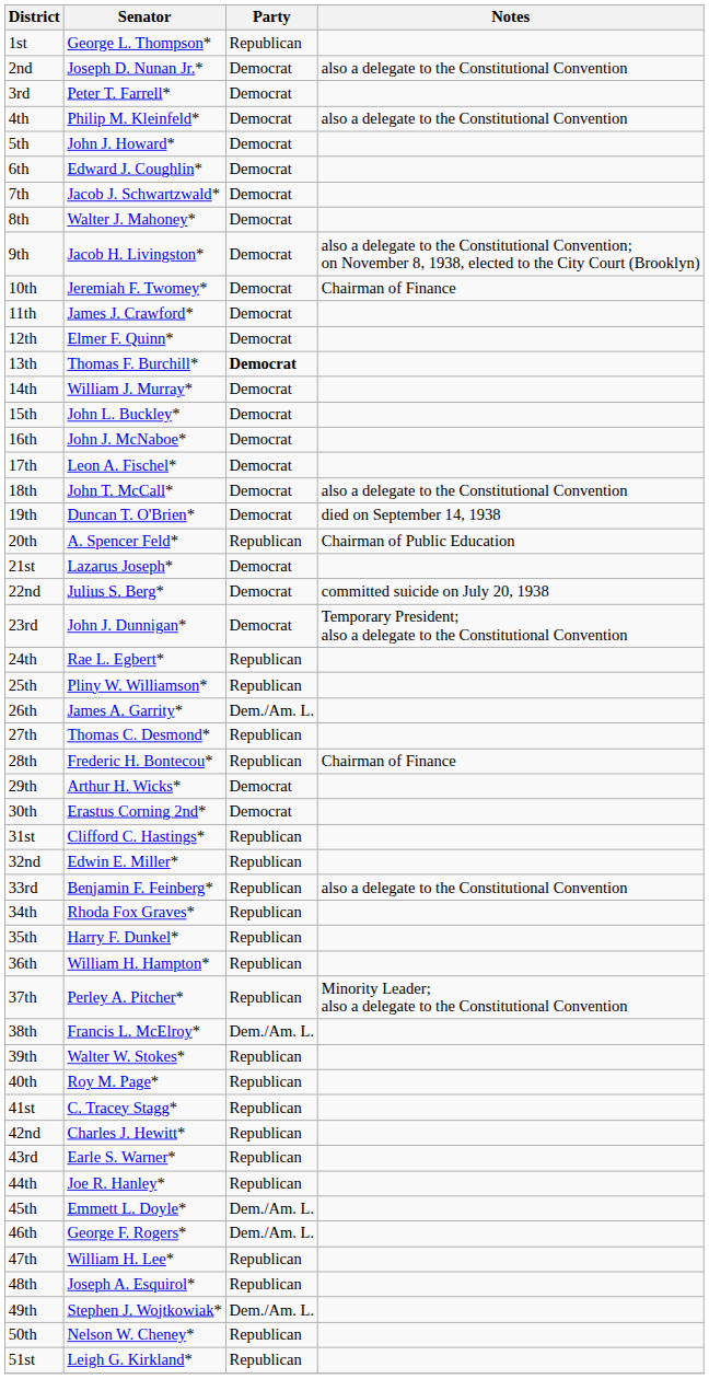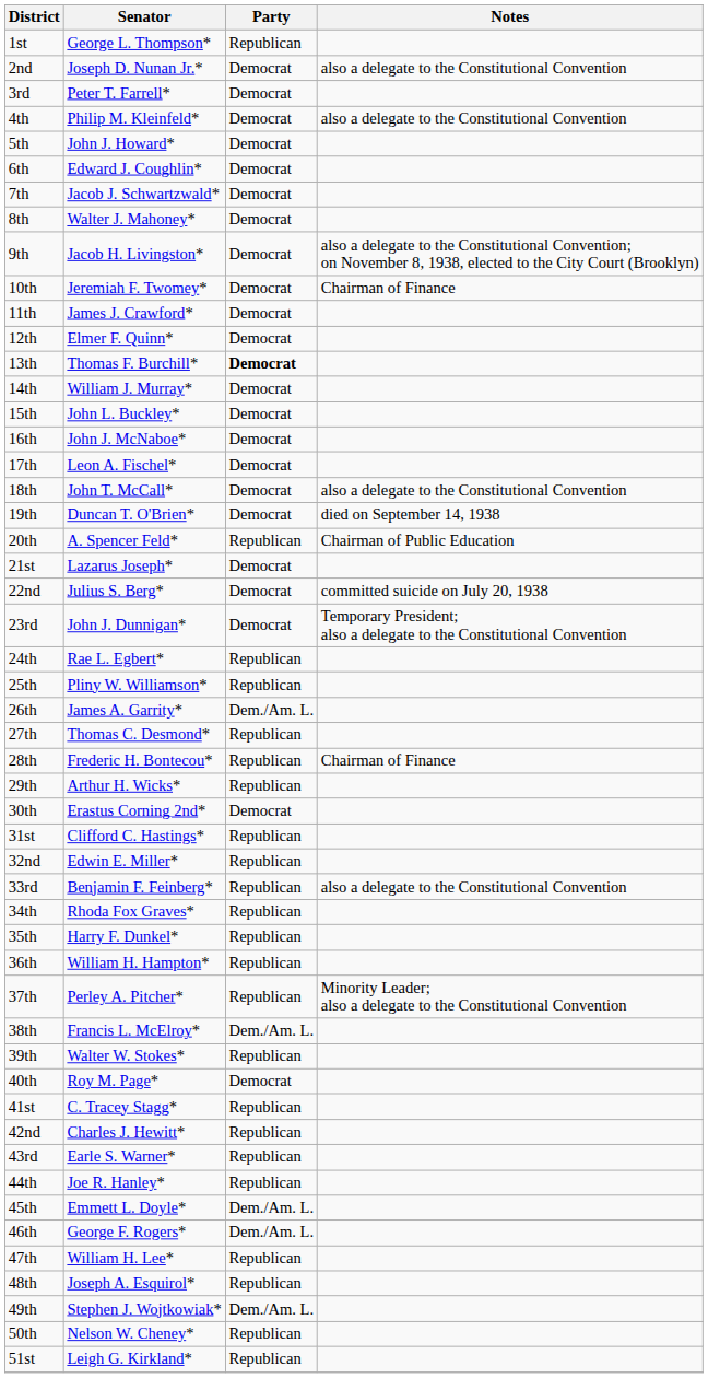 <table class=wikitable>
 <tr>
 <th>District</th>
 <th>Senator</th>
 <th>Party</th>
 <th>Notes</th>
 </tr>
 <tr>
 <td>1st</td>
 <td><a href='#'>George L. Thompson</a>*</td>
 <td>Republican</td>
 <td></td>
 </tr>
 <tr>
 <td>2nd</td>
 <td><a href='#'>Joseph D. Nunan Jr.</a>*</td>
 <td>Democrat</td>
 <td>also a delegate to the Constitutional Convention</td>
 </tr>
 <tr>
 <td>3rd</td>
 <td><a href='#'>Peter T. Farrell</a>*</td>
 <td>Democrat</td>
 <td></td>
 </tr>
 <tr>
 <td>4th</td>
 <td><a href='#'>Philip M. Kleinfeld</a>*</td>
 <td>Democrat</td>
 <td>also a delegate to the Constitutional Convention</td>
 </tr>
 <tr>
 <td>5th</td>
 <td><a href='#'>John J. Howard</a>*</td>
 <td>Democrat</td>
 <td></td>
 </tr>
 <tr>
 <td>6th</td>
 <td><a href='#'>Edward J. Coughlin</a>*</td>
 <td>Democrat</td>
 <td></td>
 </tr>
 <tr>
 <td>7th</td>
 <td><a href='#'>Jacob J. Schwartzwald</a>*</td>
 <td>Democrat</td>
 <td></td>
 </tr>
 <tr>
 <td>8th</td>
 <td><a href='#'>Walter J. Mahoney</a>*</td>
 <td>Democrat</td>
 <td></td>
 </tr>
 <tr>
 <td>9th</td>
 <td><a href='#'>Jacob H. Livingston</a>*</td>
 <td>Democrat</td>
 <td>also a delegate to the Constitutional Convention; <br>on November 8, 1938, elected to the City Court (Brooklyn)</td>
 </tr>
 <tr>
 <td>10th</td>
 <td><a href='#'>Jeremiah F. Twomey</a>*</td>
 <td>Democrat</td>
 <td>Chairman of Finance</td>
 </tr>
 <tr>
 <td>11th</td>
 <td><a href='#'>James J. Crawford</a>*</td>
 <td>Democrat</td>
 <td></td>
 </tr>
 <tr>
 <td>12th</td>
 <td><a href='#'>Elmer F. Quinn</a>*</td>
 <td>Democrat</td>
 <td></td>
 </tr>
 <tr>
 <td>13th</td>
 <td><a href='#'>Thomas F. Burchill</a>*</td>
 <td><strong>Democrat</strong></td>
 <td></td>
 </tr>
 <tr>
 <td>14th</td>
 <td><a href='#'>William J. Murray</a>*</td>
 <td>Democrat</td>
 <td></td>
 </tr>
 <tr>
 <td>15th</td>
 <td><a href='#'>John L. Buckley</a>*</td>
 <td>Democrat</td>
 <td></td>
 </tr>
 <tr>
 <td>16th</td>
 <td><a href='#'>John J. McNaboe</a>*</td>
 <td>Democrat</td>
 <td></td>
 </tr>
 <tr>
 <td>17th</td>
 <td><a href='#'>Leon A. Fischel</a>*</td>
 <td>Democrat</td>
 <td></td>
 </tr>
 <tr>
 <td>18th</td>
 <td><a href='#'>John T. McCall</a>*</td>
 <td>Democrat</td>
 <td>also a delegate to the Constitutional Convention</td>
 </tr>
 <tr>
 <td>19th</td>
 <td><a href='#'>Duncan T. O'Brien</a>*</td>
 <td>Democrat</td>
 <td>died on September 14, 1938</td>
 </tr>
 <tr>
 <td>20th</td>
 <td><a href='#'>A. Spencer Feld</a>*</td>
 <td>Republican</td>
 <td>Chairman of Public Education</td>
 </tr>
 <tr>
 <td>21st</td>
 <td><a href='#'>Lazarus Joseph</a>*</td>
 <td>Democrat</td>
 <td></td>
 </tr>
 <tr>
 <td>22nd</td>
 <td><a href='#'>Julius S. Berg</a>*</td>
 <td>Democrat</td>
 <td>committed suicide on July 20, 1938</td>
 </tr>
 <tr>
 <td>23rd</td>
 <td><a href='#'>John J. Dunnigan</a>*</td>
 <td>Democrat</td>
 <td>Temporary President; <br>also a delegate to the Constitutional Convention</td>
 </tr>
 <tr>
 <td>24th</td>
 <td><a href='#'>Rae L. Egbert</a>*</td>
 <td>Republican</td>
 <td></td>
 </tr>
 <tr>
 <td>25th</td>
 <td><a href='#'>Pliny W. Williamson</a>*</td>
 <td>Republican</td>
 <td></td>
 </tr>
 <tr>
 <td>26th</td>
 <td><a href='#'>James A. Garrity</a>*</td>
 <td>Dem./Am. L.</td>
 <td></td>
 </tr>
 <tr>
 <td>27th</td>
 <td><a href='#'>Thomas C. Desmond</a>*</td>
 <td>Republican</td>
 <td></td>
 </tr>
 <tr>
 <td>28th</td>
 <td><a href='#'>Frederic H. Bontecou</a>*</td>
 <td>Republican</td>
 <td>Chairman of Finance</td>
 </tr>
 <tr>
 <td>29th</td>
 <td><a href='#'>Arthur H. Wicks</a>*</td>
-<td>Democrat</td>
+<td>Republican</td>
 <td></td>
 </tr>
 <tr>
 <td>30th</td>
 <td><a href='#'>Erastus Corning 2nd</a>*</td>
 <td>Democrat</td>
 <td></td>
 </tr>
 <tr>
 <td>31st</td>
 <td><a href='#'>Clifford C. Hastings</a>*</td>
 <td>Republican</td>
 <td></td>
 </tr>
 <tr>
 <td>32nd</td>
 <td><a href='#'>Edwin E. Miller</a>*</td>
 <td>Republican</td>
 <td></td>
 </tr>
 <tr>
 <td>33rd</td>
 <td><a href='#'>Benjamin F. Feinberg</a>*</td>
 <td>Republican</td>
 <td>also a delegate to the Constitutional Convention</td>
 </tr>
 <tr>
 <td>34th</td>
 <td><a href='#'>Rhoda Fox Graves</a>*</td>
 <td>Republican</td>
 <td></td>
 </tr>
 <tr>
 <td>35th</td>
 <td><a href='#'>Harry F. Dunkel</a>*</td>
 <td>Republican</td>
 <td></td>
 </tr>
 <tr>
 <td>36th</td>
 <td><a href='#'>William H. Hampton</a>*</td>
 <td>Republican</td>
 <td></td>
 </tr>
 <tr>
 <td>37th</td>
 <td><a href='#'>Perley A. Pitcher</a>*</td>
 <td>Republican</td>
 <td>Minority Leader; <br>also a delegate to the Constitutional Convention</td>
 </tr>
 <tr>
 <td>38th</td>
 <td><a href='#'>Francis L. McElroy</a>*</td>
 <td>Dem./Am. L.</td>
 <td></td>
 </tr>
 <tr>
 <td>39th</td>
 <td><a href='#'>Walter W. Stokes</a>*</td>
 <td>Republican</td>
 <td></td>
 </tr>
 <tr>
 <td>40th</td>
 <td><a href='#'>Roy M. Page</a>*</td>
-<td>Republican</td>
+<td>Democrat</td>
 <td></td>
 </tr>
 <tr>
 <td>41st</td>
 <td><a href='#'>C. Tracey Stagg</a>*</td>
 <td>Republican</td>
 <td></td>
 </tr>
 <tr>
 <td>42nd</td>
 <td><a href='#'>Charles J. Hewitt</a>*</td>
 <td>Republican</td>
 <td></td>
 </tr>
 <tr>
 <td>43rd</td>
 <td><a href='#'>Earle S. Warner</a>*</td>
 <td>Republican</td>
 <td></td>
 </tr>
 <tr>
 <td>44th</td>
 <td><a href='#'>Joe R. Hanley</a>*</td>
 <td>Republican</td>
 <td></td>
 </tr>
 <tr>
 <td>45th</td>
 <td><a href='#'>Emmett L. Doyle</a>*</td>
 <td>Dem./Am. L.</td>
 <td></td>
 </tr>
 <tr>
 <td>46th</td>
 <td><a href='#'>George F. Rogers</a>*</td>
 <td>Dem./Am. L.</td>
 <td></td>
 </tr>
 <tr>
 <td>47th</td>
 <td><a href='#'>William H. Lee</a>*</td>
 <td>Republican</td>
 <td></td>
 </tr>
 <tr>
 <td>48th</td>
 <td><a href='#'>Joseph A. Esquirol</a>*</td>
 <td>Republican</td>
 <td></td>
 </tr>
 <tr>
 <td>49th</td>
 <td><a href='#'>Stephen J. Wojtkowiak</a>*</td>
 <td>Dem./Am. L.</td>
 <td></td>
 </tr>
 <tr>
 <td>50th</td>
 <td><a href='#'>Nelson W. Cheney</a>*</td>
 <td>Republican</td>
 <td></td>
 </tr>
 <tr>
 <td>51st</td>
 <td><a href='#'>Leigh G. Kirkland</a>*</td>
 <td>Republican</td>
 <td></td>
 </tr>
 <tr>
 </tr>
 </table>
